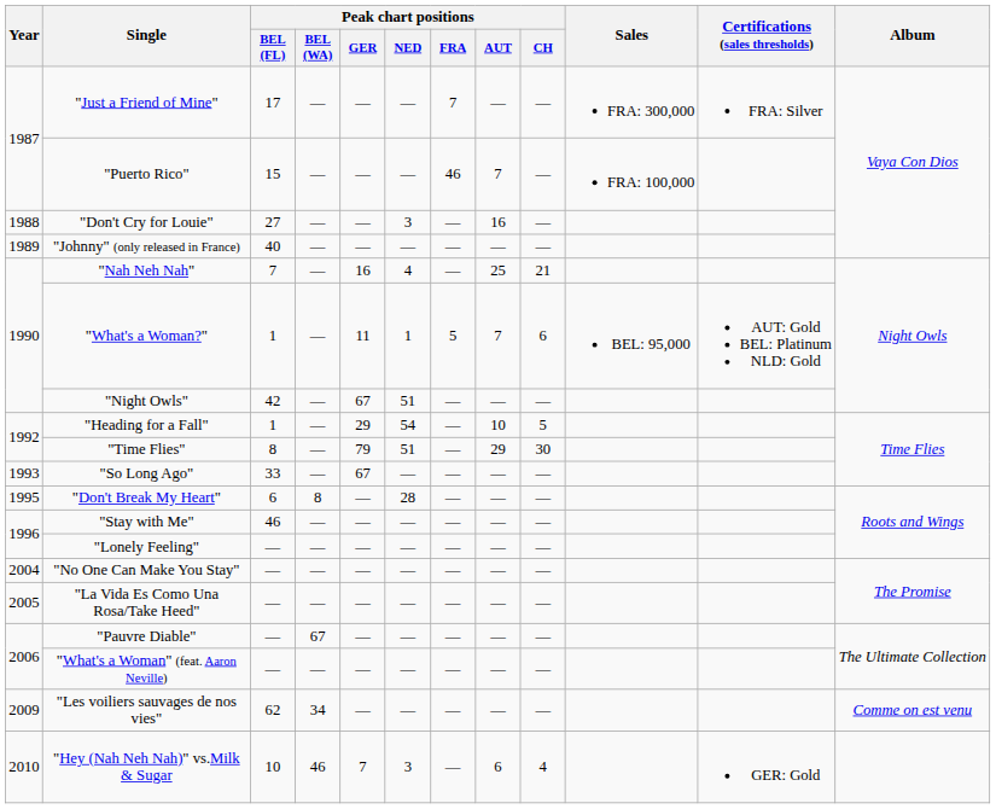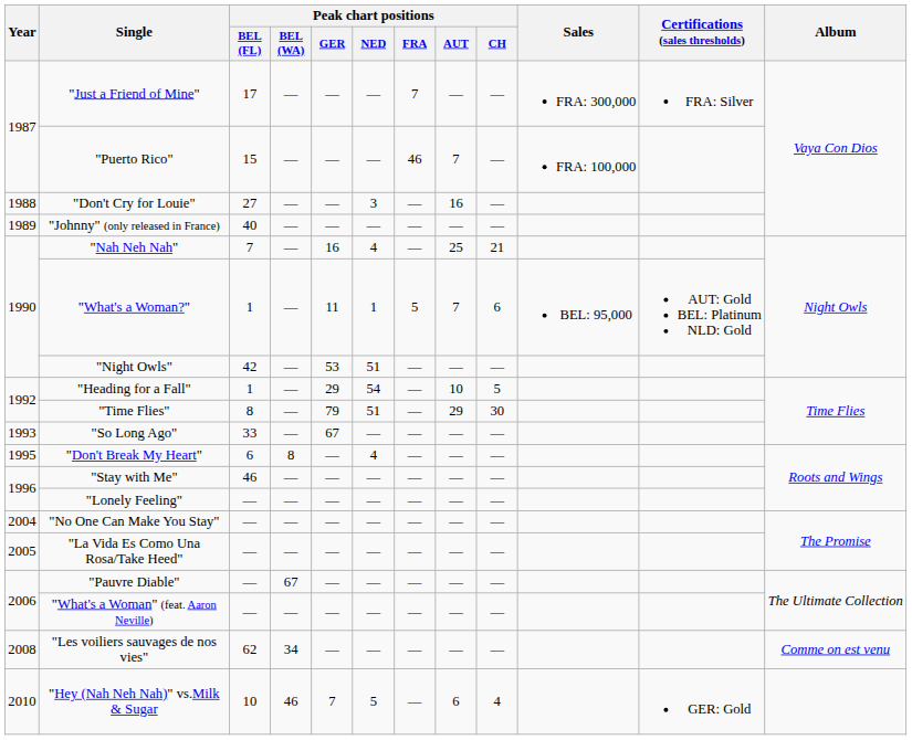 <table class="wikitable" style="text-align:center;">
 <tr>
 <th rowspan="2">Year</th>
 <th rowspan="2" style="width:210px;">Single</th>
 <th colspan="7">Peak chart positions</th>
 <th rowspan="2">Sales</th>
 <th rowspan="2"><a href='#'>Certifications</a><br><small>(<a href='#'>sales thresholds</a>)</small></th>
 <th rowspan="2">Album</th>
 </tr>
 <tr>
 <th style="width:3em;font-size:85%"><a href='#'>BEL<br>(FL)</a><br></th>
 <th style="width:3em;font-size:85%"><a href='#'>BEL<br>(WA)</a><br></th>
 <th style="width:3em;font-size:85%"><a href='#'>GER</a><br></th>
 <th style="width:3em;font-size:85%"><a href='#'>NED</a><br></th>
 <th style="width:3em;font-size:85%"><a href='#'>FRA</a><br></th>
 <th style="width:3em;font-size:85%"><a href='#'>AUT</a><br></th>
 <th style="width:3em;font-size:85%"><a href='#'>CH</a><br></th>
 </tr>
 <tr>
 <td rowspan="2">1987</td>
 <td>"<a href='#'>Just a Friend of Mine</a>"</td>
 <td style="text-align:center;">17</td>
 <td style="text-align:center;">—</td>
 <td style="text-align:center;">—</td>
 <td style="text-align:center;">—</td>
 <td style="text-align:center;">7</td>
 <td style="text-align:center;">—</td>
 <td style="text-align:center;">—</td>
 <td> <br><ul><li>FRA: 300,000</li></ul></td>
 <td><br><ul><li>FRA: Silver</li></ul></td>
 <td rowspan="4"><em><a href='#'>Vaya Con Dios</a></em></td>
 </tr>
 <tr>
 <td>"Puerto Rico"</td>
 <td style="text-align:center;">15</td>
 <td style="text-align:center;">—</td>
 <td style="text-align:center;">—</td>
 <td style="text-align:center;">—</td>
 <td style="text-align:center;">46</td>
 <td style="text-align:center;">7</td>
 <td style="text-align:center;">—</td>
 <td> <br><ul><li>FRA: 100,000</li></ul></td>
 </tr>
 <tr>
 <td>1988</td>
 <td>"Don't Cry for Louie"</td>
 <td style="text-align:center;">27</td>
 <td style="text-align:center;">—</td>
 <td style="text-align:center;">—</td>
 <td style="text-align:center;">3</td>
 <td style="text-align:center;">—</td>
 <td style="text-align:center;">16</td>
 <td style="text-align:center;">—</td>
 <td> </td>
 <td></td>
 </tr>
 <tr>
 <td>1989</td>
 <td>"Johnny" <small>(only released in France)</small></td>
 <td style="text-align:center;">40</td>
 <td style="text-align:center;">—</td>
 <td style="text-align:center;">—</td>
 <td style="text-align:center;">—</td>
 <td style="text-align:center;">—</td>
 <td style="text-align:center;">—</td>
 <td style="text-align:center;">—</td>
 <td> </td>
 <td></td>
 </tr>
 <tr>
 <td rowspan="3">1990</td>
 <td>"<a href='#'>Nah Neh Nah</a>"</td>
 <td style="text-align:center;">7</td>
 <td style="text-align:center;">—</td>
 <td style="text-align:center;">16</td>
 <td style="text-align:center;">4</td>
 <td style="text-align:center;">—</td>
 <td style="text-align:center;">25</td>
 <td style="text-align:center;">21</td>
 <td> </td>
 <td></td>
 <td rowspan="3"><em><a href='#'>Night Owls</a></em></td>
 </tr>
 <tr>
 <td>"<a href='#'>What's a Woman?</a>"</td>
 <td style="text-align:center;">1</td>
 <td style="text-align:center;">—</td>
 <td style="text-align:center;">11</td>
 <td style="text-align:center;">1</td>
 <td style="text-align:center;">5</td>
 <td style="text-align:center;">7</td>
 <td style="text-align:center;">6</td>
 <td><br><ul><li>BEL: 95,000</li></ul></td>
 <td><br><ul><li>AUT: Gold</li><li>BEL: Platinum</li><li>NLD: Gold</li></ul></td>
 </tr>
 <tr>
 <td>"Night Owls"</td>
 <td style="text-align:center;">42</td>
 <td style="text-align:center;">—</td>
-<td style="text-align:center;">67</td>
+<td style="text-align:center;">53</td>
 <td style="text-align:center;">51</td>
 <td style="text-align:center;">—</td>
 <td style="text-align:center;">—</td>
 <td style="text-align:center;">—</td>
 <td> </td>
 <td></td>
 </tr>
 <tr>
 <td rowspan="2">1992</td>
 <td>"Heading for a Fall"</td>
 <td style="text-align:center;">1</td>
 <td style="text-align:center;">—</td>
 <td style="text-align:center;">29</td>
 <td style="text-align:center;">54</td>
 <td style="text-align:center;">—</td>
 <td style="text-align:center;">10</td>
 <td style="text-align:center;">5</td>
 <td></td>
 <td></td>
 <td rowspan="3"><em><a href='#'>Time Flies</a></em></td>
 </tr>
 <tr>
 <td>"Time Flies"</td>
 <td style="text-align:center;">8</td>
 <td style="text-align:center;">—</td>
 <td style="text-align:center;">79</td>
 <td style="text-align:center;">51</td>
 <td style="text-align:center;">—</td>
 <td style="text-align:center;">29</td>
 <td style="text-align:center;">30</td>
 <td></td>
 <td></td>
 </tr>
 <tr>
 <td>1993</td>
 <td>"So Long Ago"</td>
 <td style="text-align:center;">33</td>
 <td style="text-align:center;">—</td>
 <td style="text-align:center;">67</td>
 <td style="text-align:center;">—</td>
 <td style="text-align:center;">—</td>
 <td style="text-align:center;">—</td>
 <td style="text-align:center;">—</td>
 <td> </td>
 <td></td>
 </tr>
 <tr>
 <td>1995</td>
 <td>"<a href='#'>Don't Break My Heart</a>"</td>
 <td style="text-align:center;">6</td>
 <td style="text-align:center;">8</td>
 <td style="text-align:center;">—</td>
-<td style="text-align:center;">28</td>
+<td style="text-align:center;">4</td>
 <td style="text-align:center;">—</td>
 <td style="text-align:center;">—</td>
 <td style="text-align:center;">—</td>
 <td></td>
 <td></td>
 <td rowspan="3"><em><a href='#'>Roots and Wings</a></em></td>
 </tr>
 <tr>
 <td rowspan="2">1996</td>
 <td>"Stay with Me"</td>
 <td style="text-align:center;">46</td>
 <td style="text-align:center;">—</td>
 <td style="text-align:center;">—</td>
 <td style="text-align:center;">—</td>
 <td style="text-align:center;">—</td>
 <td style="text-align:center;">—</td>
 <td style="text-align:center;">—</td>
 <td> </td>
 <td></td>
 </tr>
 <tr>
 <td>"Lonely Feeling"</td>
 <td style="text-align:center;">—</td>
 <td style="text-align:center;">—</td>
 <td style="text-align:center;">—</td>
 <td style="text-align:center;">—</td>
 <td style="text-align:center;">—</td>
 <td style="text-align:center;">—</td>
 <td style="text-align:center;">—</td>
 <td> </td>
 <td></td>
 </tr>
 <tr>
 <td>2004</td>
 <td>"No One Can Make You Stay"</td>
 <td style="text-align:center;">—</td>
 <td style="text-align:center;">—</td>
 <td style="text-align:center;">—</td>
 <td style="text-align:center;">—</td>
 <td style="text-align:center;">—</td>
 <td style="text-align:center;">—</td>
 <td style="text-align:center;">—</td>
 <td></td>
 <td></td>
 <td rowspan="2"><em><a href='#'>The Promise</a></em></td>
 </tr>
 <tr>
 <td>2005</td>
 <td>"La Vida Es Como Una Rosa/Take Heed"</td>
 <td style="text-align:center;">—</td>
 <td style="text-align:center;">—</td>
 <td style="text-align:center;">—</td>
 <td style="text-align:center;">—</td>
 <td style="text-align:center;">—</td>
 <td style="text-align:center;">—</td>
 <td style="text-align:center;">—</td>
 <td> </td>
 <td></td>
 </tr>
 <tr>
 <td rowspan="2">2006</td>
 <td>"Pauvre Diable"</td>
 <td style="text-align:center;">—</td>
 <td style="text-align:center;">67</td>
 <td style="text-align:center;">—</td>
 <td style="text-align:center;">—</td>
 <td style="text-align:center;">—</td>
 <td style="text-align:center;">—</td>
 <td style="text-align:center;">—</td>
 <td> </td>
 <td></td>
 <td rowspan="2"><em>The Ultimate Collection</em></td>
 </tr>
 <tr>
 <td>"<a href='#'>What's a Woman</a>" <small>(feat. <a href='#'>Aaron Neville</a>)</small></td>
 <td style="text-align:center;">—</td>
 <td style="text-align:center;">—</td>
 <td style="text-align:center;">—</td>
 <td style="text-align:center;">—</td>
 <td style="text-align:center;">—</td>
 <td style="text-align:center;">—</td>
 <td style="text-align:center;">—</td>
 <td> </td>
 <td></td>
 </tr>
 <tr>
-<td>2009</td>
+<td>2008</td>
 <td>"Les voiliers sauvages de nos vies"</td>
 <td style="text-align:center;">62</td>
 <td style="text-align:center;">34</td>
 <td style="text-align:center;">—</td>
 <td style="text-align:center;">—</td>
 <td style="text-align:center;">—</td>
 <td style="text-align:center;">—</td>
 <td style="text-align:center;">—</td>
 <td> </td>
 <td></td>
 <td><em><a href='#'>Comme on est venu</a></em></td>
 </tr>
 <tr>
 <td>2010</td>
 <td>"<a href='#'>Hey (Nah Neh Nah)</a>"  vs.<a href='#'>Milk & Sugar</a></td>
 <td style="text-align:center;">10</td>
 <td style="text-align:center;">46</td>
 <td style="text-align:center;">7</td>
-<td style="text-align:center;">3</td>
+<td style="text-align:center;">5</td>
 <td style="text-align:center;">—</td>
 <td style="text-align:center;">6</td>
 <td style="text-align:center;">4</td>
 <td></td>
 <td><br><ul><li>GER: Gold</li></ul></td>
 <td></td>
 </tr>
 </table>
